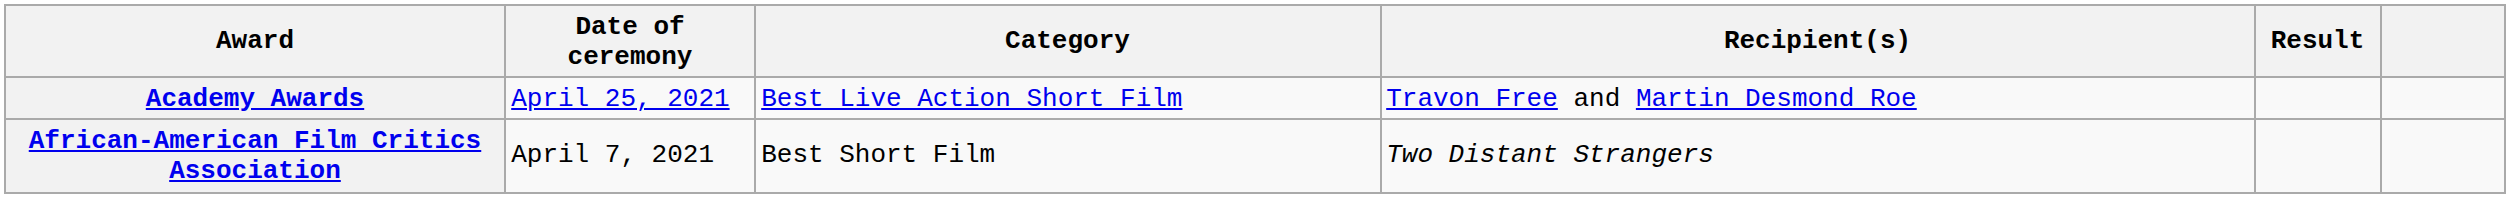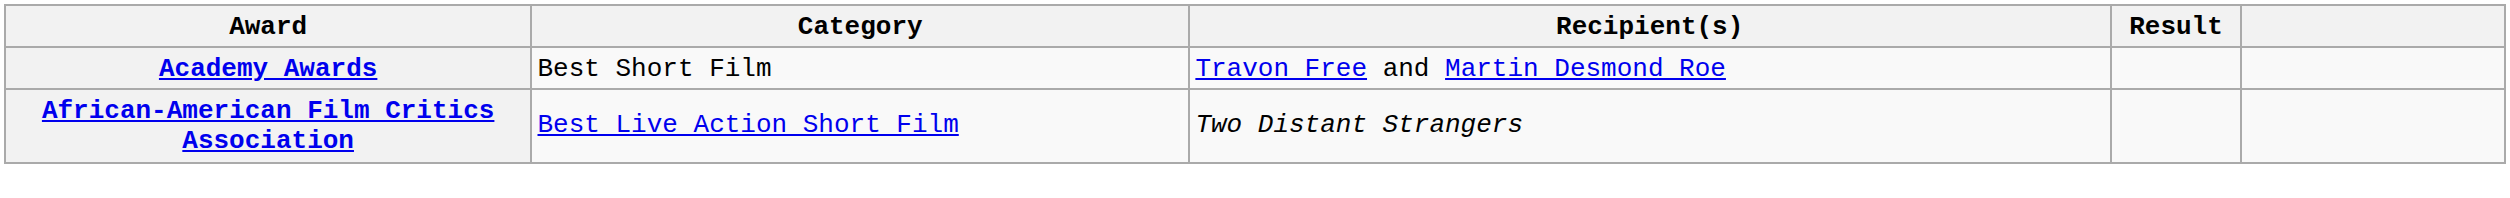 <table class="wikitable plainrowheaders sortable">
 <tr>
 <th scope="col" style="width:20%;">Award</th>
-<th scope="col" style="width:10%;">Date of ceremony</th>
 <th scope="col" style="width:25%;">Category</th>
 <th scope="col" style="width:35%;">Recipient(s)</th>
 <th scope="col" style="width:5%;">Result</th>
 <th scope="col" style="width:10%;" class="unsortable"></th>
 </tr>
 <tr>
 <th scope="row"><a href='#'>Academy Awards</a></th>
-<td><a href='#'>April 25, 2021</a></td>
-<td><a href='#'>Best Live Action Short Film</a></td>
+<td>Best Short Film</td>
 <td><a href='#'>Travon Free</a> and <a href='#'>Martin Desmond Roe</a></td>
 <td></td>
 <td></td>
 </tr>
 <tr>
 <th scope="row"><a href='#'>African-American Film Critics Association</a></th>
-<td>April 7, 2021</td>
-<td>Best Short Film</td>
+<td><a href='#'>Best Live Action Short Film</a></td>
 <td><em>Two Distant Strangers</em></td>
 <td></td>
 <td></td>
 </tr>
 </table>
